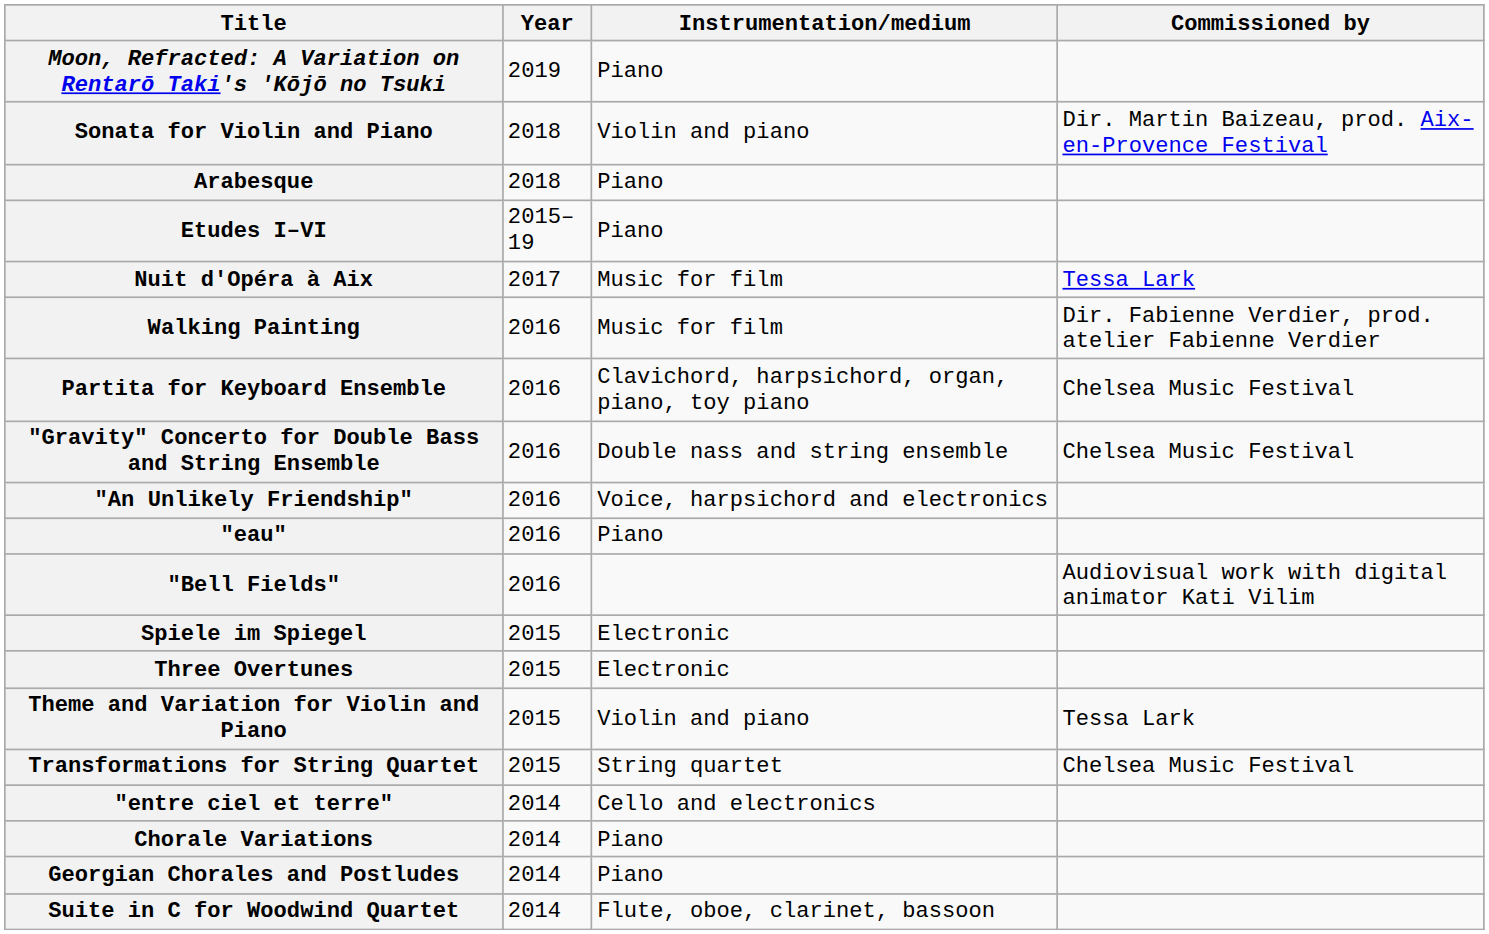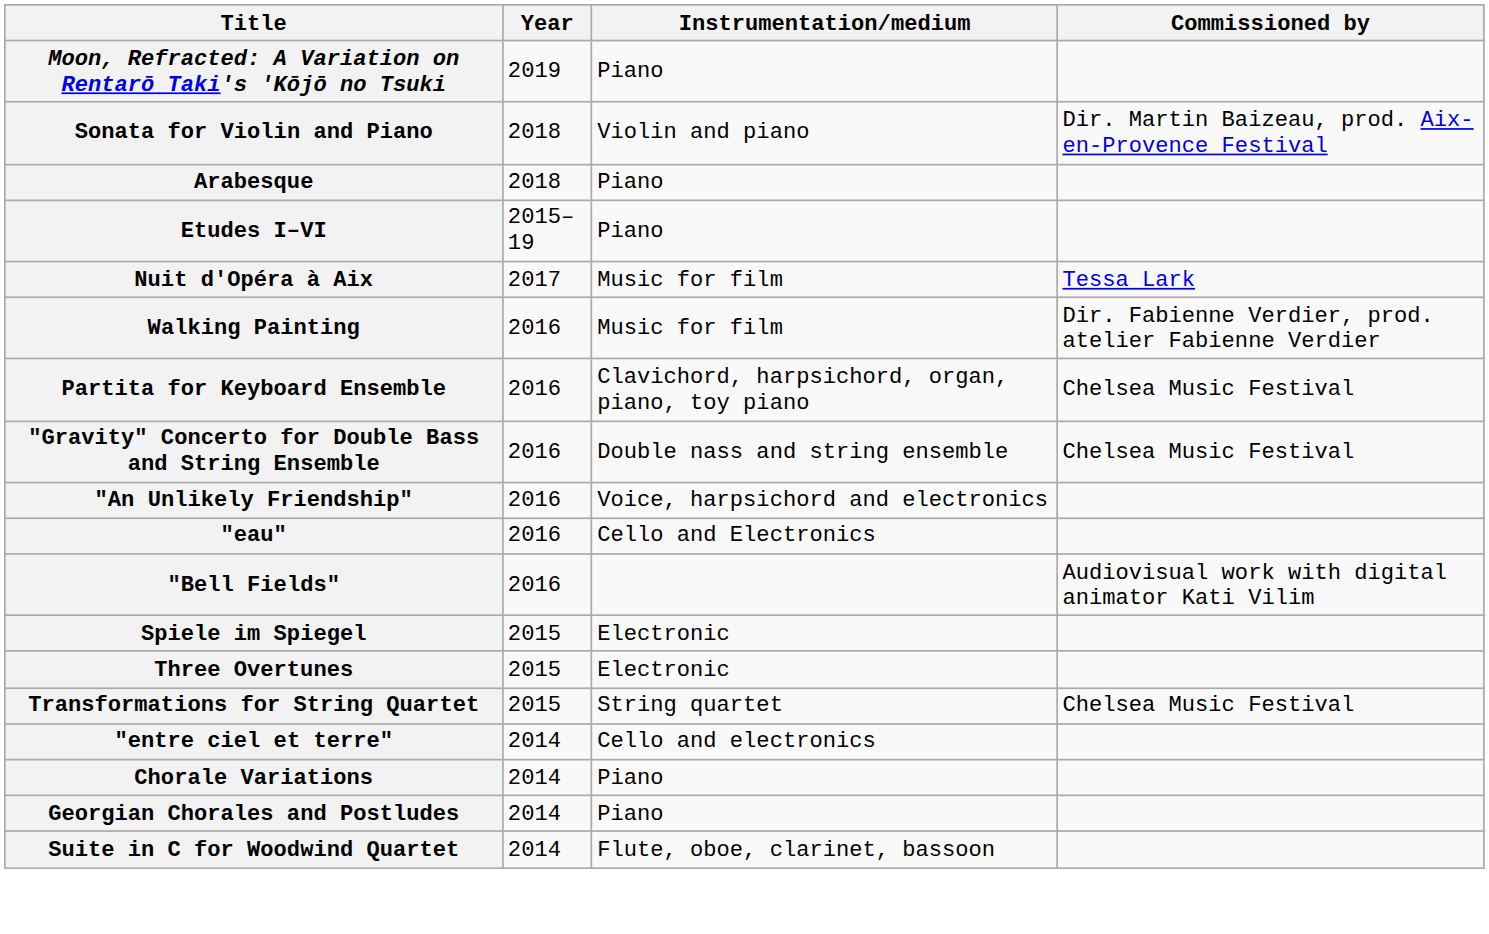 <table class="wikitable plainrowheaders">
 <tr>
 <th scope="col">Title</th>
 <th scope="col">Year</th>
 <th scope="col">Instrumentation/medium</th>
 <th scope="col">Commissioned by</th>
 </tr>
 <tr>
 <th scope="row"><em>Moon, Refracted: A Variation on <a href='#'>Rentarō Taki</a>'s 'Kōjō no Tsuki<strong></th>
 <td>2019</td>
 <td>Piano</td>
 <td></td>
 </tr>
 <tr>
 <th scope="row">Sonata for Violin and Piano</th>
 <td>2018</td>
 <td>Violin and piano</td>
 <td>Dir. Martin Baizeau, prod. <a href='#'>Aix-en-Provence Festival</a></td>
 </tr>
 <tr>
 <th scope="row"></em>Arabesque<em></th>
 <td>2018</td>
 <td>Piano</td>
 <td></td>
 </tr>
 <tr>
 <th scope="row">Etudes I–VI</th>
 <td>2015–19</td>
 <td>Piano</td>
 <td></td>
 </tr>
 <tr>
 <th scope="row"></em>Nuit d'Opéra à Aix<em></th>
 <td>2017</td>
 <td>Music for film</td>
 <td><a href='#'>Tessa Lark</a></td>
 </tr>
 <tr>
 <th scope="row"></em>Walking Painting<em></th>
 <td>2016</td>
 <td>Music for film</td>
 <td>Dir. Fabienne Verdier, prod. atelier Fabienne Verdier</td>
 </tr>
 <tr>
 <th scope="row">Partita for Keyboard Ensemble</th>
 <td>2016</td>
 <td>Clavichord, harpsichord, organ, piano, toy piano</td>
 <td>Chelsea Music Festival</td>
 </tr>
 <tr>
 <th scope="row">"Gravity" Concerto for Double Bass and String Ensemble</th>
 <td>2016</td>
 <td>Double nass and string ensemble</td>
 <td>Chelsea Music Festival</td>
 </tr>
 <tr>
 <th scope="row">"An Unlikely Friendship"</th>
 <td>2016</td>
 <td>Voice, harpsichord and electronics</td>
 <td></td>
 </tr>
 <tr>
 <th scope="row">"eau"</th>
 <td>2016</td>
-<td>Piano</td>
+<td>Cello and Electronics</td>
 <td></td>
 </tr>
 <tr>
 <th scope="row">"Bell Fields"</th>
 <td>2016</td>
 <td></td>
 <td>Audiovisual work with digital animator Kati Vilim</td>
 </tr>
 <tr>
 <th scope="row"></em>Spiele im Spiegel<em></th>
 <td>2015</td>
 <td>Electronic</td>
 <td></td>
 </tr>
 <tr>
 <th scope="row"></em>Three Overtunes<em></th>
 <td>2015</td>
 <td>Electronic</td>
 <td></td>
-</tr>
-<tr>
-<th scope="row">Theme and Variation for Violin and Piano</th>
-<td>2015</td>
-<td>Violin and piano</td>
-<td>Tessa Lark</td>
 </tr>
 <tr>
 <th scope="row"></em>Transformations for String Quartet<em></th>
 <td>2015</td>
 <td>String quartet</td>
 <td>Chelsea Music Festival</td>
 </tr>
 <tr>
 <th scope="row">"entre ciel et terre"</th>
 <td>2014</td>
 <td>Cello and electronics</td>
 <td></td>
 </tr>
 <tr>
 <th scope="row">Chorale Variations</th>
 <td>2014</td>
 <td>Piano</td>
 <td></td>
 </tr>
 <tr>
 <th scope="row">Georgian Chorales and Postludes</th>
 <td>2014</td>
 <td>Piano</td>
 <td></td>
 </tr>
 <tr>
 <th scope="row">Suite in C for Woodwind Quartet</th>
 <td>2014</td>
 <td>Flute, oboe, clarinet, bassoon</td>
 <td></td>
 </tr>
 <tr>
 </tr>
 </table>
